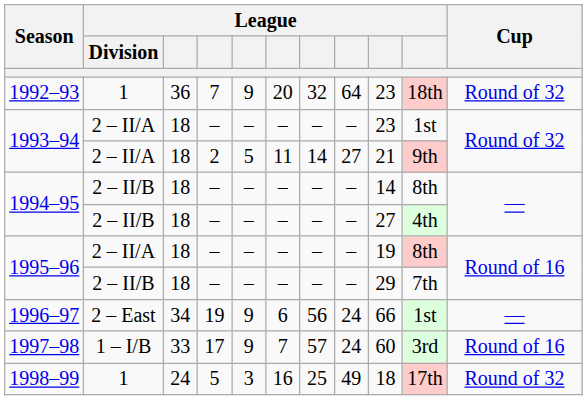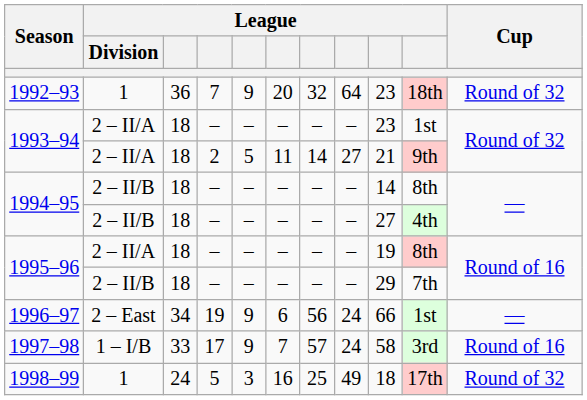 <table class="wikitable sortable" style="text-align:center">
 <tr>
 <th rowspan="2">Season</th>
 <th colspan="9">League</th>
 <th rowspan="2" width="100">Cup</th>
 </tr>
 <tr>
 <th>Division</th>
 <th width="20"></th>
 <th width="20"></th>
 <th width="20"></th>
 <th width="20"></th>
 <th width="20"></th>
 <th width="20"></th>
 <th width="20"></th>
 <th width="20"></th>
 </tr>
 <tr>
 <th colspan="11"></th>
 </tr>
 <tr>
 <td><a href='#'>1992–93</a></td>
 <td>1</td>
 <td>36</td>
 <td>7</td>
 <td>9</td>
 <td>20</td>
 <td>32</td>
 <td>64</td>
 <td>23</td>
 <td style="background-color:#FCC">18th</td>
 <td><a href='#'>Round of 32</a></td>
 </tr>
 <tr>
 <td rowspan="2"><a href='#'>1993–94</a></td>
 <td>2 – II/A</td>
 <td>18</td>
 <td>–</td>
 <td>–</td>
 <td>–</td>
 <td>–</td>
 <td>–</td>
 <td>23</td>
 <td>1st</td>
 <td rowspan="2"><a href='#'>Round of 32</a></td>
 </tr>
 <tr>
 <td>2 – II/A</td>
 <td>18</td>
 <td>2</td>
 <td>5</td>
 <td>11</td>
 <td>14</td>
 <td>27</td>
 <td>21</td>
 <td style="background-color:#FCC">9th</td>
 </tr>
 <tr>
 <td rowspan="2"><a href='#'>1994–95</a></td>
 <td>2 – II/B</td>
 <td>18</td>
 <td>–</td>
 <td>–</td>
 <td>–</td>
 <td>–</td>
 <td>–</td>
 <td>14</td>
 <td>8th</td>
 <td rowspan="2"><a href='#'>—</a></td>
 </tr>
 <tr>
 <td>2 – II/B</td>
 <td>18</td>
 <td>–</td>
 <td>–</td>
 <td>–</td>
 <td>–</td>
 <td>–</td>
 <td>27</td>
 <td style="background-color:#DFD">4th</td>
 </tr>
 <tr>
 <td rowspan="2"><a href='#'>1995–96</a></td>
 <td>2 – II/A</td>
 <td>18</td>
 <td>–</td>
 <td>–</td>
 <td>–</td>
 <td>–</td>
 <td>–</td>
 <td>19</td>
 <td style="background-color:#FCC">8th</td>
 <td rowspan="2"><a href='#'>Round of 16</a></td>
 </tr>
 <tr>
 <td>2 – II/B</td>
 <td>18</td>
 <td>–</td>
 <td>–</td>
 <td>–</td>
 <td>–</td>
 <td>–</td>
 <td>29</td>
 <td>7th</td>
 </tr>
 <tr>
 <td><a href='#'>1996–97</a></td>
 <td>2 – East</td>
 <td>34</td>
 <td>19</td>
 <td>9</td>
 <td>6</td>
 <td>56</td>
 <td>24</td>
 <td>66</td>
 <td style="background-color:#DFD">1st</td>
 <td><a href='#'>—</a></td>
 </tr>
 <tr>
 <td><a href='#'>1997–98</a></td>
 <td>1 – I/B</td>
 <td>33</td>
 <td>17</td>
 <td>9</td>
 <td>7</td>
 <td>57</td>
 <td>24</td>
-<td>60</td>
+<td>58</td>
 <td style="background-color:#DFD">3rd</td>
 <td><a href='#'>Round of 16</a></td>
 </tr>
 <tr>
 <td><a href='#'>1998–99</a></td>
 <td>1</td>
 <td>24</td>
 <td>5</td>
 <td>3</td>
 <td>16</td>
 <td>25</td>
 <td>49</td>
 <td>18</td>
 <td style="background-color:#FCC">17th</td>
 <td><a href='#'>Round of 32</a></td>
 </tr>
 </table>
